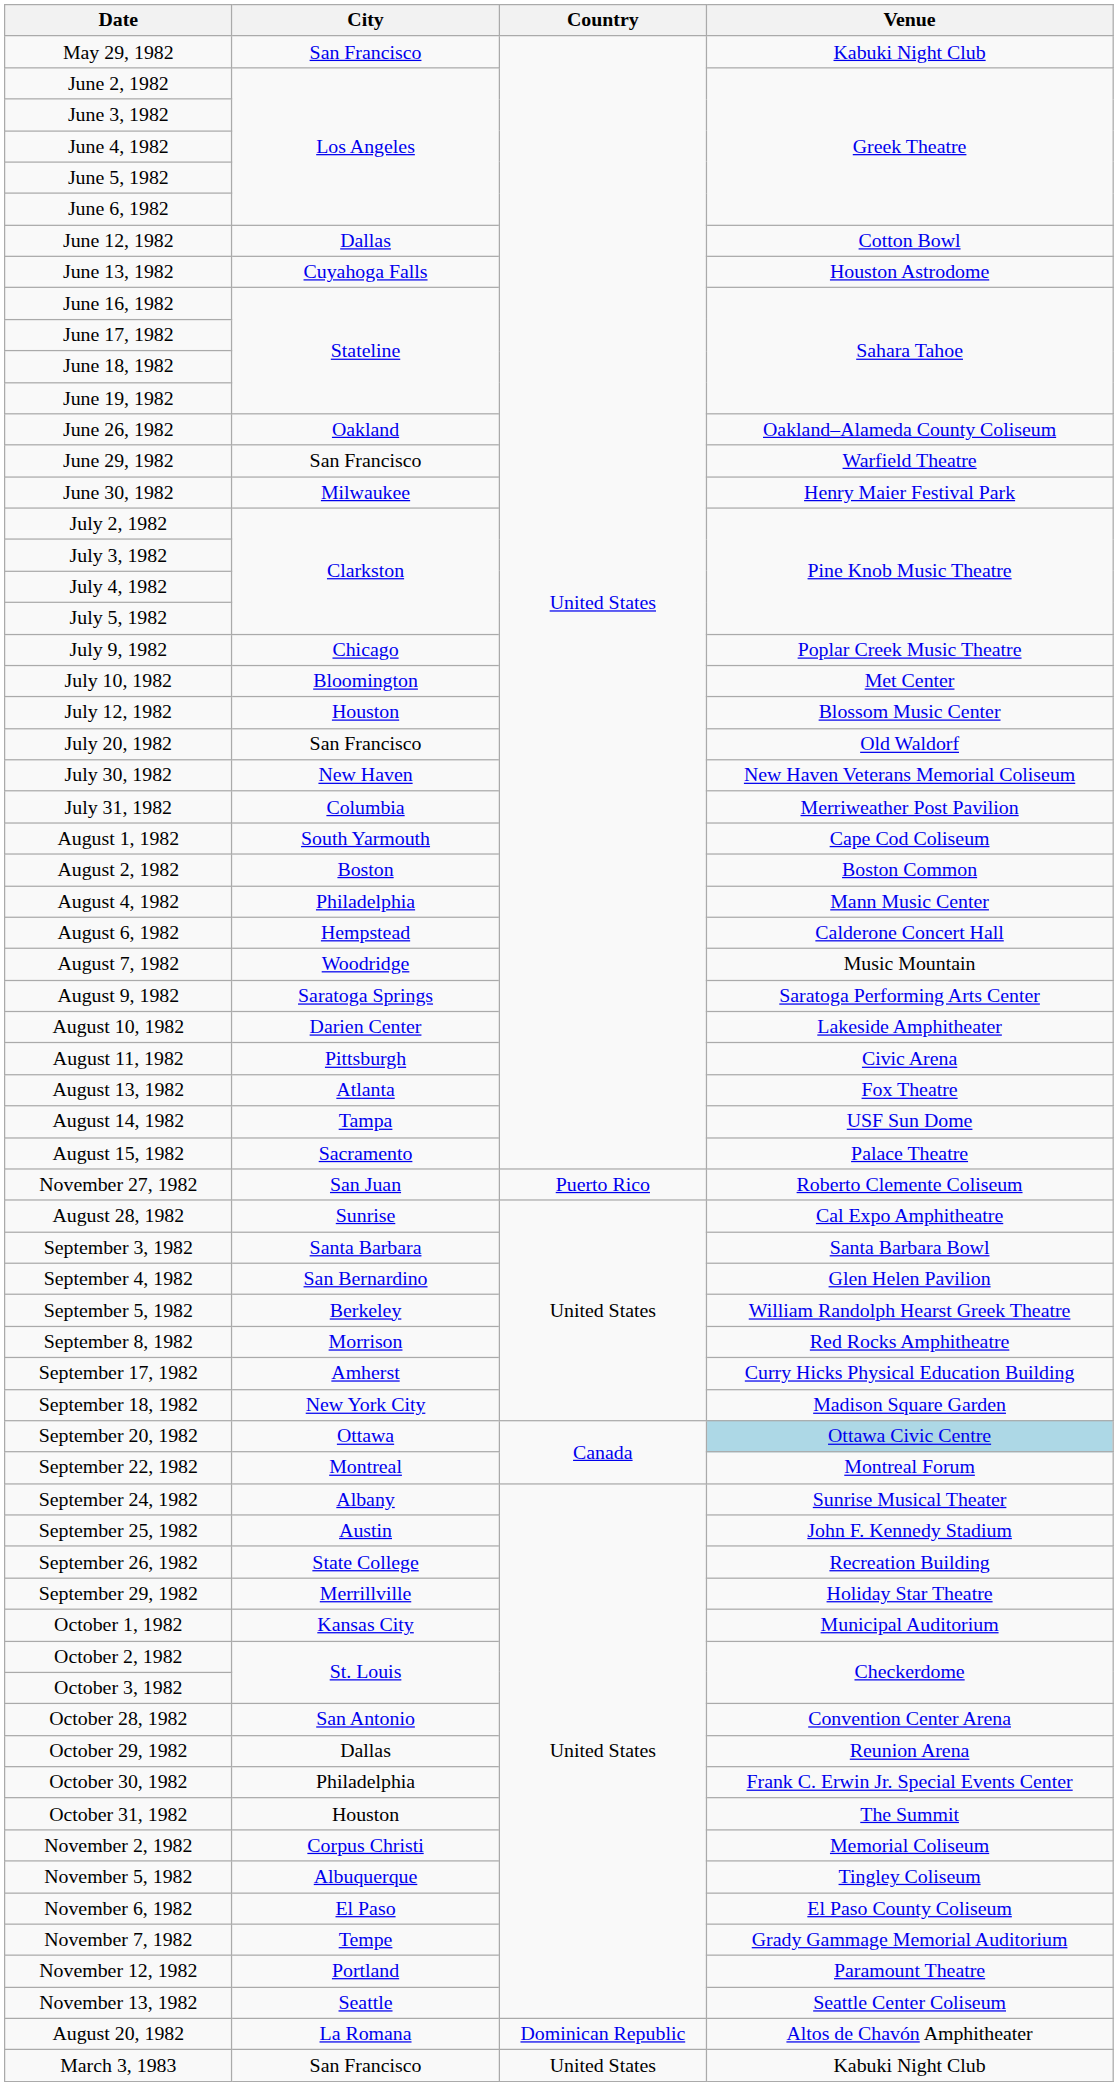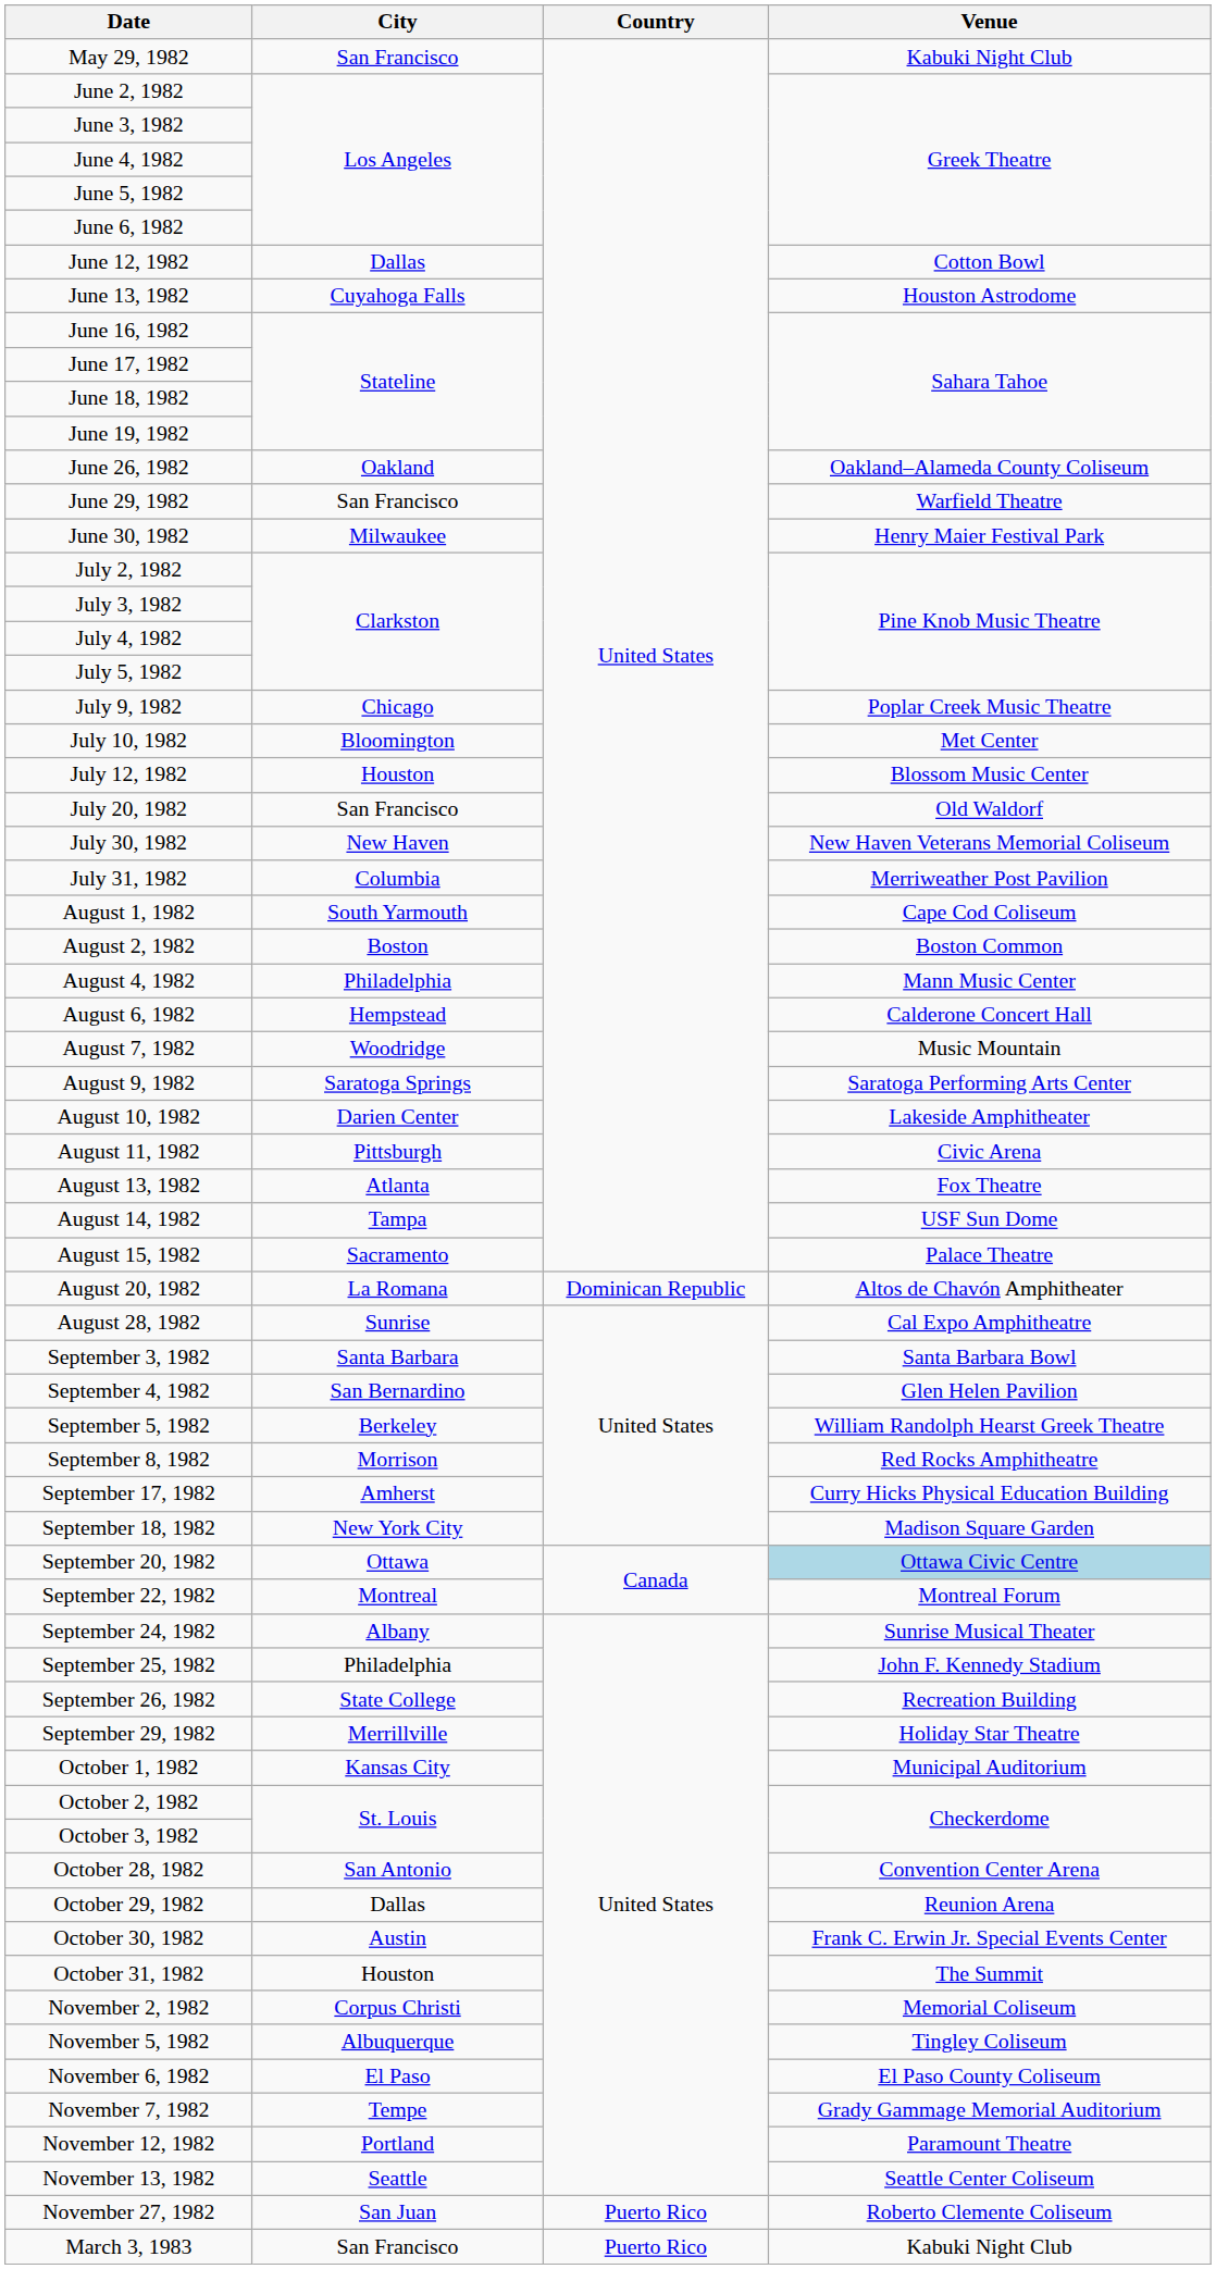 <table class="wikitable sortable plainrowheaders" style="text-align:center;">
 <tr>
 <th scope="col" style="width:11em;">Date</th>
 <th scope="col" style="width:13em;">City</th>
 <th scope="col" style="width:10em;">Country</th>
 <th scope="col" style="width:20em;">Venue</th>
 </tr>
 <tr>
 <td>May 29, 1982</td>
 <td><a href='#'>San Francisco</a></td>
 <td rowspan="36"><a href='#'>United States</a></td>
 <td><a href='#'>Kabuki Night Club</a></td>
 </tr>
 <tr>
 <td>June 2, 1982</td>
 <td rowspan="5"><a href='#'>Los Angeles</a></td>
 <td rowspan="5"><a href='#'>Greek Theatre</a></td>
 </tr>
 <tr>
 <td>June 3, 1982</td>
 </tr>
 <tr>
 <td>June 4, 1982</td>
 </tr>
 <tr>
 <td>June 5, 1982</td>
 </tr>
 <tr>
 <td>June 6, 1982</td>
 </tr>
 <tr>
 <td>June 12, 1982</td>
 <td><a href='#'>Dallas</a></td>
 <td><a href='#'>Cotton Bowl</a></td>
 </tr>
 <tr>
 <td>June 13, 1982</td>
 <td><a href='#'>Cuyahoga Falls</a></td>
 <td><a href='#'>Houston Astrodome</a></td>
 </tr>
 <tr>
 <td>June 16, 1982</td>
 <td rowspan="4"><a href='#'>Stateline</a></td>
 <td rowspan="4"><a href='#'>Sahara Tahoe</a></td>
 </tr>
 <tr>
 <td>June 17, 1982</td>
 </tr>
 <tr>
 <td>June 18, 1982</td>
 </tr>
 <tr>
 <td>June 19, 1982</td>
 </tr>
 <tr>
 <td>June 26, 1982</td>
 <td><a href='#'>Oakland</a></td>
 <td><a href='#'>Oakland–Alameda County Coliseum</a></td>
 </tr>
 <tr>
 <td>June 29, 1982</td>
 <td>San Francisco</td>
 <td><a href='#'>Warfield Theatre</a></td>
 </tr>
 <tr>
 <td>June 30, 1982</td>
 <td><a href='#'>Milwaukee</a></td>
 <td><a href='#'>Henry Maier Festival Park</a></td>
 </tr>
 <tr>
 <td>July 2, 1982</td>
 <td rowspan="4"><a href='#'>Clarkston</a></td>
 <td rowspan="4"><a href='#'>Pine Knob Music Theatre</a></td>
 </tr>
 <tr>
 <td>July 3, 1982</td>
 </tr>
 <tr>
 <td>July 4, 1982</td>
 </tr>
 <tr>
 <td>July 5, 1982</td>
 </tr>
 <tr>
 <td>July 9, 1982</td>
 <td><a href='#'>Chicago</a></td>
 <td><a href='#'>Poplar Creek Music Theatre</a></td>
 </tr>
 <tr>
 <td>July 10, 1982</td>
 <td><a href='#'>Bloomington</a></td>
 <td><a href='#'>Met Center</a></td>
 </tr>
 <tr>
 <td>July 12, 1982</td>
 <td><a href='#'>Houston</a></td>
 <td><a href='#'>Blossom Music Center</a></td>
 </tr>
 <tr>
 <td>July 20, 1982</td>
 <td>San Francisco</td>
 <td><a href='#'>Old Waldorf</a></td>
 </tr>
 <tr>
 <td>July 30, 1982</td>
 <td><a href='#'>New Haven</a></td>
 <td><a href='#'>New Haven Veterans Memorial Coliseum</a></td>
 </tr>
 <tr>
 <td>July 31, 1982</td>
 <td><a href='#'>Columbia</a></td>
 <td><a href='#'>Merriweather Post Pavilion</a></td>
 </tr>
 <tr>
 <td>August 1, 1982</td>
 <td><a href='#'>South Yarmouth</a></td>
 <td><a href='#'>Cape Cod Coliseum</a></td>
 </tr>
 <tr>
 <td>August 2, 1982</td>
 <td><a href='#'>Boston</a></td>
 <td><a href='#'>Boston Common</a></td>
 </tr>
 <tr>
 <td>August 4, 1982</td>
 <td><a href='#'>Philadelphia</a></td>
 <td><a href='#'>Mann Music Center</a></td>
 </tr>
 <tr>
 <td>August 6, 1982</td>
 <td><a href='#'>Hempstead</a></td>
 <td><a href='#'>Calderone Concert Hall</a></td>
 </tr>
 <tr>
 <td>August 7, 1982</td>
 <td><a href='#'>Woodridge</a></td>
 <td>Music Mountain</td>
 </tr>
 <tr>
 <td>August 9, 1982</td>
 <td><a href='#'>Saratoga Springs</a></td>
 <td><a href='#'>Saratoga Performing Arts Center</a></td>
 </tr>
 <tr>
 <td>August 10, 1982</td>
 <td><a href='#'>Darien Center</a></td>
 <td><a href='#'>Lakeside Amphitheater</a></td>
 </tr>
 <tr>
 <td>August 11, 1982</td>
 <td><a href='#'>Pittsburgh</a></td>
 <td><a href='#'>Civic Arena</a></td>
 </tr>
 <tr>
 <td>August 13, 1982</td>
 <td><a href='#'>Atlanta</a></td>
 <td><a href='#'>Fox Theatre</a></td>
 </tr>
 <tr>
 <td>August 14, 1982</td>
 <td><a href='#'>Tampa</a></td>
 <td><a href='#'>USF Sun Dome</a></td>
 </tr>
 <tr>
 <td>August 15, 1982</td>
 <td><a href='#'>Sacramento</a></td>
 <td><a href='#'>Palace Theatre</a></td>
 </tr>
 <tr>
-<td>November 27, 1982</td>
-<td><a href='#'>San Juan</a></td>
-<td><a href='#'>Puerto Rico</a></td>
-<td><a href='#'>Roberto Clemente Coliseum</a></td>
+<td>August 20, 1982</td>
+<td><a href='#'>La Romana</a></td>
+<td><a href='#'>Dominican Republic</a></td>
+<td><a href='#'>Altos de Chavón</a> Amphitheater</td>
 </tr>
 <tr>
 <td>August 28, 1982</td>
 <td><a href='#'>Sunrise</a></td>
 <td rowspan="7">United States</td>
 <td><a href='#'>Cal Expo Amphitheatre</a></td>
 </tr>
 <tr>
 <td>September 3, 1982</td>
 <td><a href='#'>Santa Barbara</a></td>
 <td><a href='#'>Santa Barbara Bowl</a></td>
 </tr>
 <tr>
 <td>September 4, 1982</td>
 <td><a href='#'>San Bernardino</a></td>
 <td><a href='#'>Glen Helen Pavilion</a></td>
 </tr>
 <tr>
 <td>September 5, 1982</td>
 <td><a href='#'>Berkeley</a></td>
 <td><a href='#'>William Randolph Hearst Greek Theatre</a></td>
 </tr>
 <tr>
 <td>September 8, 1982</td>
 <td><a href='#'>Morrison</a></td>
 <td><a href='#'>Red Rocks Amphitheatre</a></td>
 </tr>
 <tr>
 <td>September 17, 1982</td>
 <td><a href='#'>Amherst</a></td>
 <td><a href='#'>Curry Hicks Physical Education Building</a></td>
 </tr>
 <tr>
 <td>September 18, 1982</td>
 <td><a href='#'>New York City</a></td>
 <td><a href='#'>Madison Square Garden</a></td>
 </tr>
 <tr>
 <td>September 20, 1982</td>
 <td><a href='#'>Ottawa</a></td>
 <td rowspan="2"><a href='#'>Canada</a></td>
 <td style="background: lightblue;"><a href='#'>Ottawa Civic Centre</a></td>
 </tr>
 <tr>
 <td>September 22, 1982</td>
 <td><a href='#'>Montreal</a></td>
 <td><a href='#'>Montreal Forum</a></td>
 </tr>
 <tr>
 <td>September 24, 1982</td>
 <td><a href='#'>Albany</a></td>
 <td rowspan="17">United States</td>
 <td><a href='#'>Sunrise Musical Theater</a></td>
 </tr>
 <tr>
 <td>September 25, 1982</td>
-<td><a href='#'>Austin</a></td>
+<td>Philadelphia</td>
 <td><a href='#'>John F. Kennedy Stadium</a></td>
 </tr>
 <tr>
 <td>September 26, 1982</td>
 <td><a href='#'>State College</a></td>
 <td><a href='#'>Recreation Building</a></td>
 </tr>
 <tr>
 <td>September 29, 1982</td>
 <td><a href='#'>Merrillville</a></td>
 <td><a href='#'>Holiday Star Theatre</a></td>
 </tr>
 <tr>
 <td>October 1, 1982</td>
 <td><a href='#'>Kansas City</a></td>
 <td><a href='#'>Municipal Auditorium</a></td>
 </tr>
 <tr>
 <td>October 2, 1982</td>
 <td rowspan="2"><a href='#'>St. Louis</a></td>
 <td rowspan="2"><a href='#'>Checkerdome</a></td>
 </tr>
 <tr>
 <td>October 3, 1982</td>
 </tr>
 <tr>
 <td>October 28, 1982</td>
 <td><a href='#'>San Antonio</a></td>
 <td><a href='#'>Convention Center Arena</a></td>
 </tr>
 <tr>
 <td>October 29, 1982</td>
 <td>Dallas</td>
 <td><a href='#'>Reunion Arena</a></td>
 </tr>
 <tr>
 <td>October 30, 1982</td>
-<td>Philadelphia</td>
+<td><a href='#'>Austin</a></td>
 <td><a href='#'>Frank C. Erwin Jr. Special Events Center</a></td>
 </tr>
 <tr>
 <td>October 31, 1982</td>
 <td>Houston</td>
 <td><a href='#'>The Summit</a></td>
 </tr>
 <tr>
 <td>November 2, 1982</td>
 <td><a href='#'>Corpus Christi</a></td>
 <td><a href='#'>Memorial Coliseum</a></td>
 </tr>
 <tr>
 <td>November 5, 1982</td>
 <td><a href='#'>Albuquerque</a></td>
 <td><a href='#'>Tingley Coliseum</a></td>
 </tr>
 <tr>
 <td>November 6, 1982</td>
 <td><a href='#'>El Paso</a></td>
 <td><a href='#'>El Paso County Coliseum</a></td>
 </tr>
 <tr>
 <td>November 7, 1982</td>
 <td><a href='#'>Tempe</a></td>
 <td><a href='#'>Grady Gammage Memorial Auditorium</a></td>
 </tr>
 <tr>
 <td>November 12, 1982</td>
 <td><a href='#'>Portland</a></td>
 <td><a href='#'>Paramount Theatre</a></td>
 </tr>
 <tr>
 <td>November 13, 1982</td>
 <td><a href='#'>Seattle</a></td>
 <td><a href='#'>Seattle Center Coliseum</a></td>
 </tr>
 <tr>
-<td>August 20, 1982</td>
-<td><a href='#'>La Romana</a></td>
-<td><a href='#'>Dominican Republic</a></td>
-<td><a href='#'>Altos de Chavón</a> Amphitheater</td>
+<td>November 27, 1982</td>
+<td><a href='#'>San Juan</a></td>
+<td><a href='#'>Puerto Rico</a></td>
+<td><a href='#'>Roberto Clemente Coliseum</a></td>
 </tr>
 <tr>
 <td>March 3, 1983</td>
 <td>San Francisco</td>
-<td>United States</td>
+<td><a href='#'>Puerto Rico</a></td>
 <td>Kabuki Night Club</td>
 </tr>
 </table>
